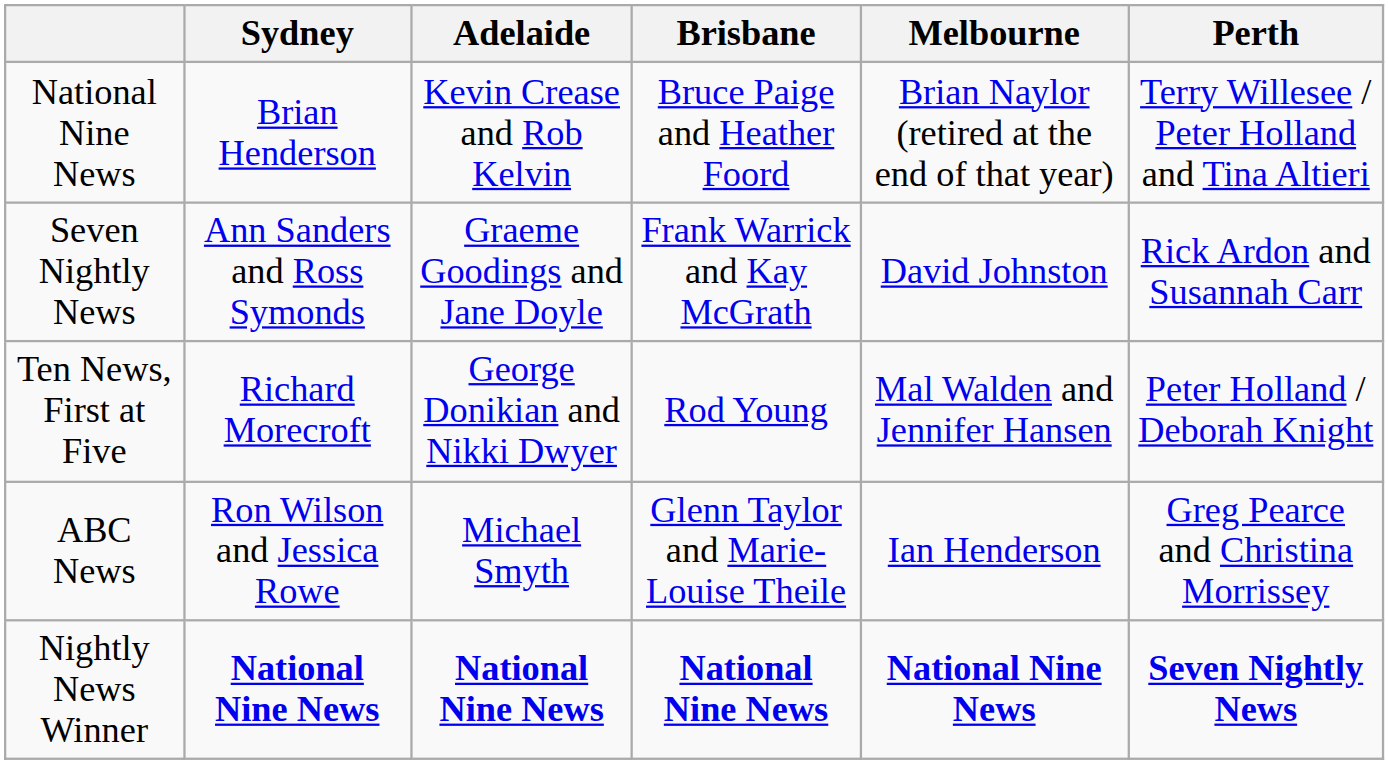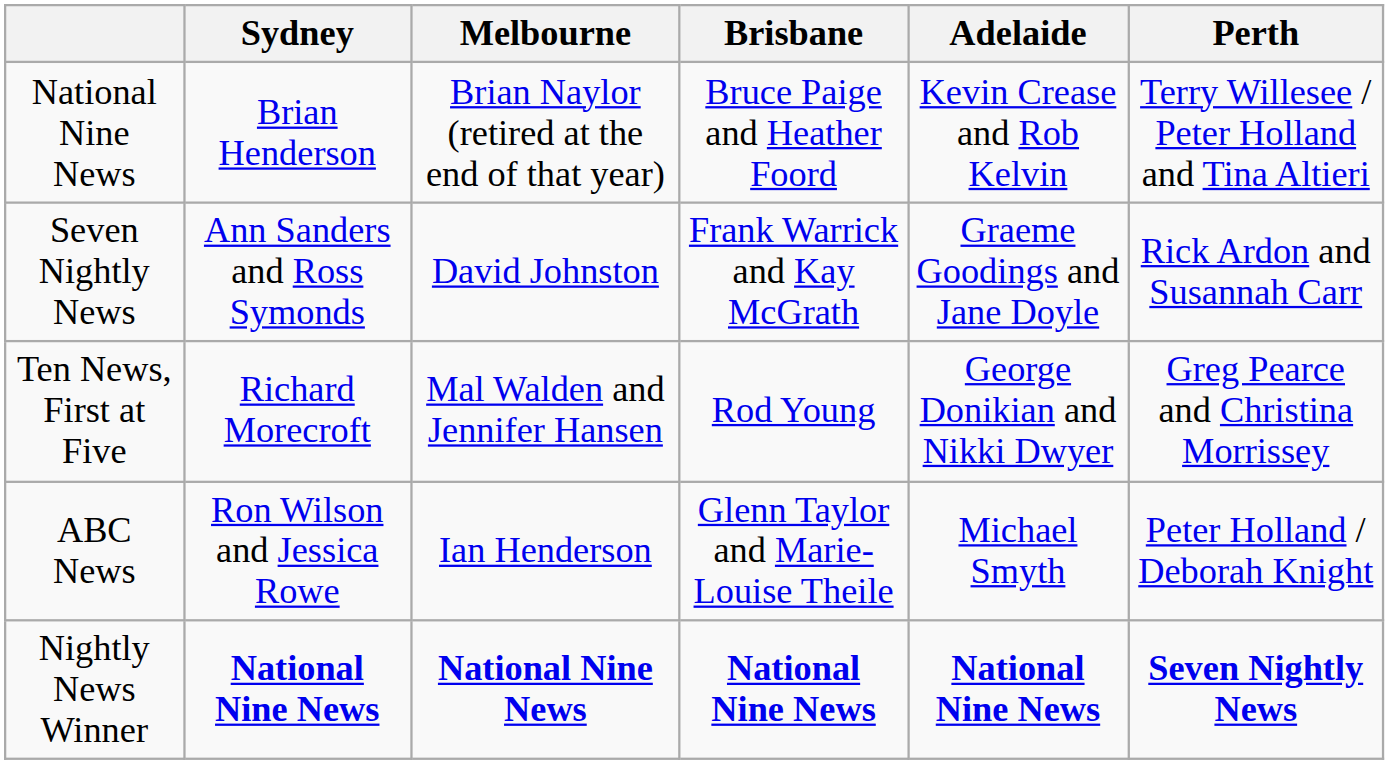 <table class="wikitable">
 <tr>
 <th></th>
 <th>Sydney</th>
+<th>Melbourne</th>
+<th>Brisbane</th>
 <th>Adelaide</th>
-<th>Brisbane</th>
-<th>Melbourne</th>
 <th>Perth</th>
 </tr>
 <tr style="text-align:center">
 <td>National Nine News</td>
 <td><a href='#'>Brian Henderson</a></td>
+<td><a href='#'>Brian Naylor</a> (retired at the end of that year)</td>
+<td><a href='#'>Bruce Paige</a> and <a href='#'>Heather Foord</a></td>
 <td><a href='#'>Kevin Crease</a> and <a href='#'>Rob Kelvin</a></td>
-<td><a href='#'>Bruce Paige</a> and <a href='#'>Heather Foord</a></td>
-<td><a href='#'>Brian Naylor</a> (retired at the end of that year)</td>
 <td><a href='#'>Terry Willesee</a> / <a href='#'>Peter Holland</a> and <a href='#'>Tina Altieri</a></td>
 </tr>
 <tr style="text-align:center">
 <td>Seven Nightly News</td>
 <td><a href='#'>Ann Sanders</a> and <a href='#'>Ross Symonds</a></td>
+<td><a href='#'>David Johnston</a></td>
+<td><a href='#'>Frank Warrick</a> and <a href='#'>Kay McGrath</a></td>
 <td><a href='#'>Graeme Goodings</a> and <a href='#'>Jane Doyle</a></td>
-<td><a href='#'>Frank Warrick</a> and <a href='#'>Kay McGrath</a></td>
-<td><a href='#'>David Johnston</a></td>
 <td><a href='#'>Rick Ardon</a> and <a href='#'>Susannah Carr</a></td>
 </tr>
 <tr style="text-align:center">
 <td>Ten News, First at Five</td>
 <td><a href='#'>Richard Morecroft</a></td>
+<td><a href='#'>Mal Walden</a> and <a href='#'>Jennifer Hansen</a></td>
+<td><a href='#'>Rod Young</a></td>
 <td><a href='#'>George Donikian</a> and <a href='#'>Nikki Dwyer</a></td>
-<td><a href='#'>Rod Young</a></td>
-<td><a href='#'>Mal Walden</a> and <a href='#'>Jennifer Hansen</a></td>
-<td><a href='#'>Peter Holland</a> / <a href='#'>Deborah Knight</a></td>
+<td><a href='#'>Greg Pearce</a> and <a href='#'>Christina Morrissey</a></td>
 </tr>
 <tr style="text-align:center">
 <td>ABC News</td>
 <td><a href='#'>Ron Wilson</a> and <a href='#'>Jessica Rowe</a></td>
+<td><a href='#'>Ian Henderson</a></td>
+<td><a href='#'>Glenn Taylor</a> and <a href='#'>Marie-Louise Theile</a></td>
 <td><a href='#'>Michael Smyth</a></td>
-<td><a href='#'>Glenn Taylor</a> and <a href='#'>Marie-Louise Theile</a></td>
-<td><a href='#'>Ian Henderson</a></td>
-<td><a href='#'>Greg Pearce</a> and <a href='#'>Christina Morrissey</a></td>
+<td><a href='#'>Peter Holland</a> / <a href='#'>Deborah Knight</a></td>
 </tr>
 <tr style="text-align:center">
 <td>Nightly News Winner</td>
 <td><strong><a href='#'>National Nine News</a></strong></td>
 <td><strong><a href='#'>National Nine News</a></strong></td>
 <td><strong><a href='#'>National Nine News</a></strong></td>
 <td><strong><a href='#'>National Nine News</a></strong></td>
 <td><strong><a href='#'>Seven Nightly News</a></strong></td>
 </tr>
 </table>
